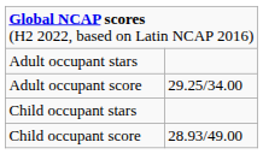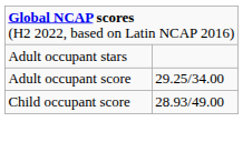 <table class="wikitable" align="left">
 <tr>
 <td colspan="2"><strong><a href='#'>Global NCAP</a> scores</strong> <br> (H2 2022, based on Latin NCAP 2016)</td>
 </tr>
 <tr>
 <td>Adult occupant stars</td>
 <td></td>
 </tr>
 <tr>
 <td>Adult occupant score</td>
 <td>29.25/34.00</td>
 </tr>
 <tr>
-<td>Child occupant stars</td>
-<td></td>
-</tr>
-<tr>
 <td>Child occupant score</td>
 <td>28.93/49.00</td>
 </tr>
 </table>
